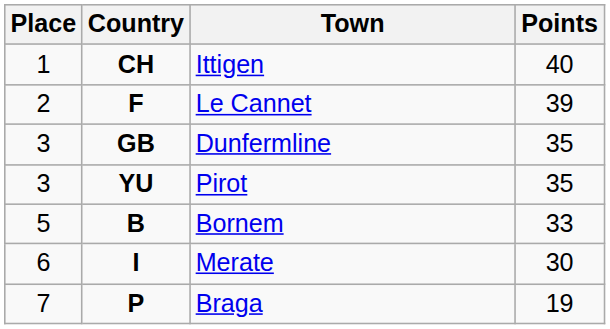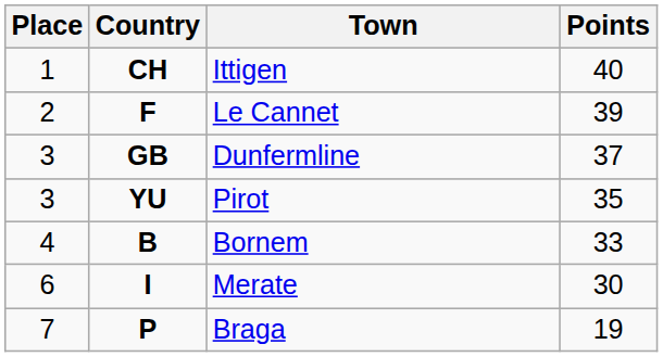 <table class="wikitable">
 <tr>
 <th width="25">Place</th>
 <th width="25">Country</th>
 <th width="200">Town</th>
 <th width="25">Points</th>
 </tr>
 <tr>
 <td align="center">1</td>
 <td align="center"><strong>CH</strong></td>
 <td align="left"><a href='#'>Ittigen</a></td>
 <td align="center">40</td>
 </tr>
 <tr>
 <td align="center">2</td>
 <td align="center"><strong>F</strong></td>
 <td align="left"><a href='#'>Le Cannet</a></td>
 <td align="center">39</td>
 </tr>
 <tr>
 <td align="center">3</td>
 <td align="center"><strong>GB</strong></td>
 <td align="left"><a href='#'>Dunfermline</a></td>
-<td align="center">35</td>
+<td align="center">37</td>
 </tr>
 <tr>
 <td align="center">3</td>
 <td align="center"><strong>YU</strong></td>
 <td align="left"><a href='#'>Pirot</a></td>
 <td align="center">35</td>
 </tr>
 <tr>
-<td align="center">5</td>
+<td align="center">4</td>
 <td align="center"><strong>B</strong></td>
 <td align="left"><a href='#'>Bornem</a></td>
 <td align="center">33</td>
 </tr>
 <tr>
 <td align="center">6</td>
 <td align="center"><strong>I</strong></td>
 <td align="left"><a href='#'>Merate</a></td>
 <td align="center">30</td>
 </tr>
 <tr>
 <td align="center">7</td>
 <td align="center"><strong>P</strong></td>
 <td align="left"><a href='#'>Braga</a></td>
 <td align="center">19</td>
 </tr>
 </table>
